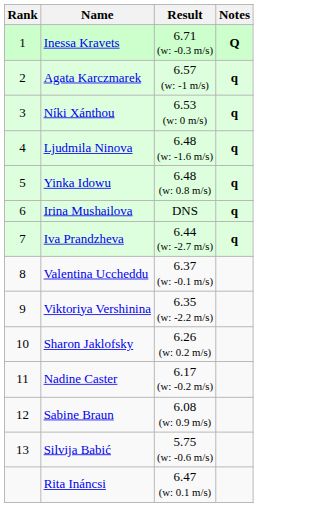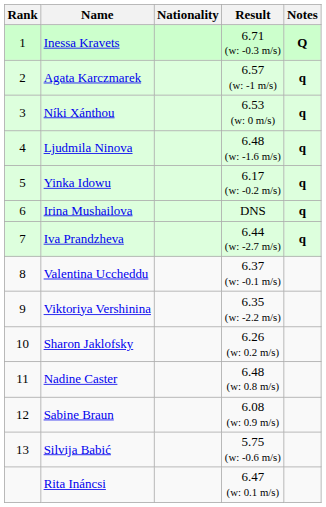 <table class="wikitable sortable" style="text-align:center">
 <tr>
 <th>Rank</th>
 <th>Name</th>
+<th>Nationality</th>
 <th>Result</th>
 <th>Notes</th>
 </tr>
 <tr bgcolor=ccffcc>
 <td>1</td>
 <td align=left><a href='#'>Inessa Kravets</a></td>
+<td align=left></td>
 <td>6.71<br><small>(w: -0.3 m/s)</small></td>
 <td><strong>Q</strong></td>
 </tr>
 <tr bgcolor=ddffdd>
 <td>2</td>
 <td align=left><a href='#'>Agata Karczmarek</a></td>
+<td align=left></td>
 <td>6.57<br><small>(w: -1 m/s)</small></td>
 <td><strong>q</strong></td>
 </tr>
 <tr bgcolor=ddffdd>
 <td>3</td>
 <td align=left><a href='#'>Níki Xánthou</a></td>
+<td align=left></td>
 <td>6.53<br><small>(w: 0 m/s)</small></td>
 <td><strong>q</strong></td>
 </tr>
 <tr bgcolor=ddffdd>
 <td>4</td>
 <td align=left><a href='#'>Ljudmila Ninova</a></td>
+<td align=left></td>
 <td>6.48<br><small>(w: -1.6 m/s)</small></td>
 <td><strong>q</strong></td>
 </tr>
 <tr bgcolor=ddffdd>
 <td>5</td>
 <td align=left><a href='#'>Yinka Idowu</a></td>
-<td>6.48<br><small>(w: 0.8 m/s)</small></td>
+<td align=left></td>
+<td>6.17<br><small>(w: -0.2 m/s)</small></td>
 <td><strong>q</strong></td>
 </tr>
 <tr bgcolor=ddffdd>
 <td>6</td>
 <td align=left><a href='#'>Irina Mushailova</a></td>
+<td align=left></td>
 <td>DNS</td>
 <td><strong>q</strong></td>
 </tr>
 <tr bgcolor=ddffdd>
 <td>7</td>
 <td align=left><a href='#'>Iva Prandzheva</a></td>
+<td align=left></td>
 <td>6.44<br><small>(w: -2.7 m/s)</small></td>
 <td><strong>q</strong></td>
 </tr>
 <tr>
 <td>8</td>
 <td align=left><a href='#'>Valentina Uccheddu</a></td>
+<td align=left></td>
 <td>6.37<br><small>(w: -0.1 m/s)</small></td>
 <td></td>
 </tr>
 <tr>
 <td>9</td>
 <td align=left><a href='#'>Viktoriya Vershinina</a></td>
+<td align=left></td>
 <td>6.35<br><small>(w: -2.2 m/s)</small></td>
 <td></td>
 </tr>
 <tr>
 <td>10</td>
 <td align=left><a href='#'>Sharon Jaklofsky</a></td>
+<td align=left></td>
 <td>6.26<br><small>(w: 0.2 m/s)</small></td>
 <td></td>
 </tr>
 <tr>
 <td>11</td>
 <td align=left><a href='#'>Nadine Caster</a></td>
-<td>6.17<br><small>(w: -0.2 m/s)</small></td>
+<td align=left></td>
+<td>6.48<br><small>(w: 0.8 m/s)</small></td>
 <td></td>
 </tr>
 <tr>
 <td>12</td>
 <td align=left><a href='#'>Sabine Braun</a></td>
+<td align=left></td>
 <td>6.08<br><small>(w: 0.9 m/s)</small></td>
 <td></td>
 </tr>
 <tr>
 <td>13</td>
 <td align=left><a href='#'>Silvija Babić</a></td>
+<td align=left></td>
 <td>5.75<br><small>(w: -0.6 m/s)</small></td>
 <td></td>
 </tr>
 <tr>
 <td></td>
 <td align=left><a href='#'>Rita Ináncsi</a></td>
+<td align=left></td>
 <td>6.47<br><small>(w: 0.1 m/s)</small></td>
 <td></td>
 </tr>
 </table>
